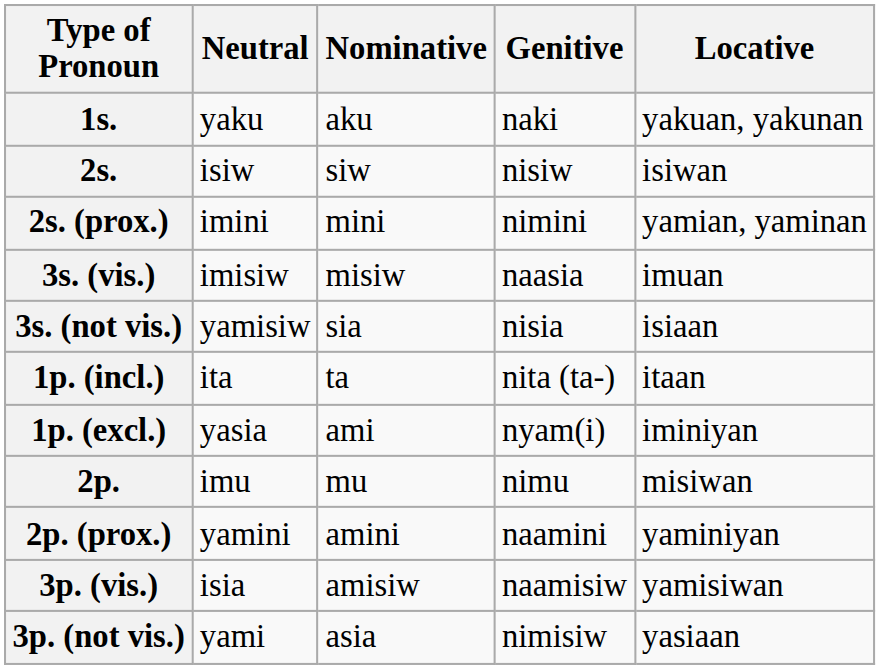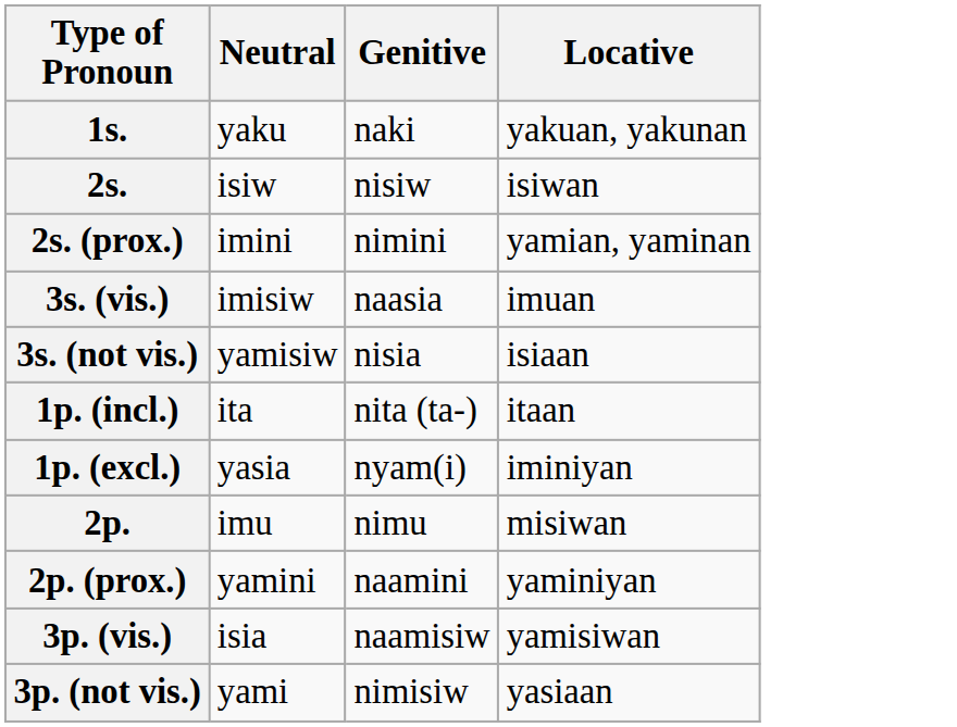 <table class="wikitable">
 <tr>
 <th>Type of<br> Pronoun</th>
 <th c=01>Neutral</th>
-<th c=02>Nominative</th>
 <th c=03>Genitive</th>
 <th c=04>Locative</th>
 </tr>
 <tr>
 <th>1s.</th>
 <td c=01>yaku</td>
-<td c=02>aku</td>
 <td c=03>naki</td>
 <td c=04>yakuan, yakunan</td>
 </tr>
 <tr>
 <th>2s.</th>
 <td c=01>isiw</td>
-<td c=02>siw</td>
 <td c=03>nisiw</td>
 <td c=04>isiwan</td>
 </tr>
 <tr>
 <th>2s. (prox.)</th>
 <td c=01>imini</td>
-<td c=02>mini</td>
 <td c=03>nimini</td>
 <td c=04>yamian, yaminan</td>
 </tr>
 <tr>
 <th>3s. (vis.)</th>
 <td c=01>imisiw</td>
-<td c=02>misiw</td>
 <td c=03>naasia</td>
 <td c=04>imuan</td>
 </tr>
 <tr>
 <th>3s. (not vis.)</th>
 <td c=01>yamisiw</td>
-<td c=02>sia</td>
 <td c=03>nisia</td>
 <td c=04>isiaan</td>
 </tr>
 <tr>
 <th>1p. (incl.)</th>
 <td c=01>ita</td>
-<td c=02>ta</td>
 <td c=03>nita (ta-)</td>
 <td c=04>itaan</td>
 </tr>
 <tr>
 <th>1p. (excl.)</th>
 <td c=01>yasia</td>
-<td c=02>ami</td>
 <td c=03>nyam(i)</td>
 <td c=04>iminiyan</td>
 </tr>
 <tr>
 <th>2p.</th>
 <td c=01>imu</td>
-<td c=02>mu</td>
 <td c=03>nimu</td>
 <td c=04>misiwan</td>
 </tr>
 <tr>
 <th>2p. (prox.)</th>
 <td c=01>yamini</td>
-<td c=02>amini</td>
 <td c=03>naamini</td>
 <td c=04>yaminiyan</td>
 </tr>
 <tr>
 <th>3p. (vis.)</th>
 <td c=01>isia</td>
-<td c=02>amisiw</td>
 <td c=03>naamisiw</td>
 <td c=04>yamisiwan</td>
 </tr>
 <tr>
 <th>3p. (not vis.)</th>
 <td c=01>yami</td>
-<td c=02>asia</td>
 <td c=03>nimisiw</td>
 <td c=04>yasiaan</td>
 </tr>
 </table>
